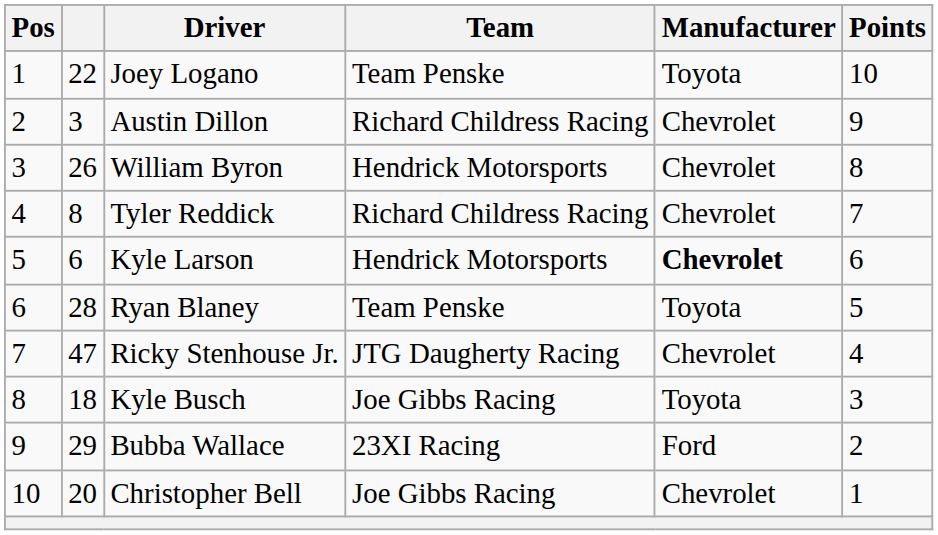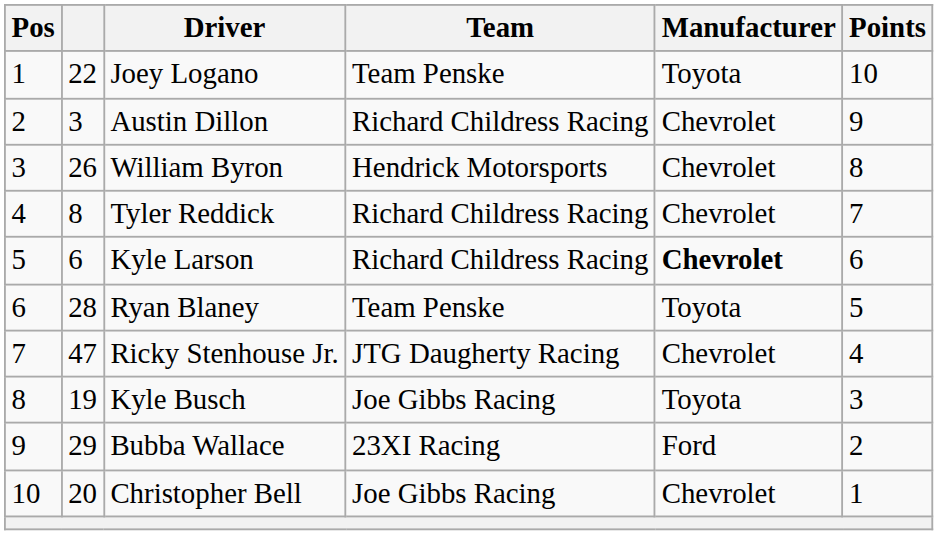 <table class="wikitable" style="font-size:98%">
 <tr>
 <th>Pos</th>
 <th></th>
 <th>Driver</th>
 <th>Team</th>
 <th>Manufacturer</th>
 <th>Points</th>
 </tr>
 <tr>
 <td>1</td>
 <td>22</td>
 <td>Joey Logano</td>
 <td>Team Penske</td>
 <td>Toyota</td>
 <td>10</td>
 </tr>
 <tr>
 <td>2</td>
 <td>3</td>
 <td>Austin Dillon</td>
 <td>Richard Childress Racing</td>
 <td>Chevrolet</td>
 <td>9</td>
 </tr>
 <tr>
 <td>3</td>
 <td>26</td>
 <td>William Byron</td>
 <td>Hendrick Motorsports</td>
 <td>Chevrolet</td>
 <td>8</td>
 </tr>
 <tr>
 <td>4</td>
 <td>8</td>
 <td>Tyler Reddick</td>
 <td>Richard Childress Racing</td>
 <td>Chevrolet</td>
 <td>7</td>
 </tr>
 <tr>
 <td>5</td>
 <td>6</td>
 <td>Kyle Larson</td>
-<td>Hendrick Motorsports</td>
+<td>Richard Childress Racing</td>
 <td><strong>Chevrolet</strong></td>
 <td>6</td>
 </tr>
 <tr>
 <td>6</td>
 <td>28</td>
 <td>Ryan Blaney</td>
 <td>Team Penske</td>
 <td>Toyota</td>
 <td>5</td>
 </tr>
 <tr>
 <td>7</td>
 <td>47</td>
 <td>Ricky Stenhouse Jr.</td>
 <td>JTG Daugherty Racing</td>
 <td>Chevrolet</td>
 <td>4</td>
 </tr>
 <tr>
 <td>8</td>
-<td>18</td>
+<td>19</td>
 <td>Kyle Busch</td>
 <td>Joe Gibbs Racing</td>
 <td>Toyota</td>
 <td>3</td>
 </tr>
 <tr>
 <td>9</td>
 <td>29</td>
 <td>Bubba Wallace</td>
 <td>23XI Racing</td>
 <td>Ford</td>
 <td>2</td>
 </tr>
 <tr>
 <td>10</td>
 <td>20</td>
 <td>Christopher Bell</td>
 <td>Joe Gibbs Racing</td>
 <td>Chevrolet</td>
 <td>1</td>
 </tr>
 <tr>
 <th colspan="6"></th>
 </tr>
 </table>
